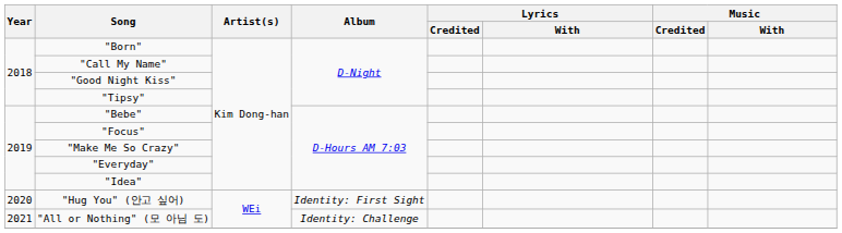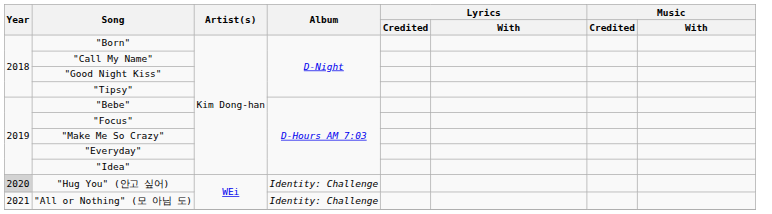 <table class="wikitable sortable" style="text-align: center;">
 <tr>
 <th rowspan="2">Year</th>
 <th rowspan="2">Song</th>
 <th rowspan="2">Artist(s)</th>
 <th rowspan="2">Album</th>
 <th colspan="2">Lyrics<small></small><small></small></th>
 <th colspan="2">Music<small></small><small></small></th>
 </tr>
 <tr>
 <th>Credited</th>
 <th style="width:16em;">With</th>
 <th>Credited</th>
 <th style="width:12em;">With</th>
 </tr>
 <tr>
 <td rowspan="4">2018</td>
 <td>"Born"</td>
 <td rowspan="9">Kim Dong-han</td>
 <td rowspan="4"><em><a href='#'>D-Night</a></em></td>
 <td></td>
 <td></td>
 <td></td>
 <td></td>
 </tr>
 <tr>
 <td>"Call My Name"</td>
 <td></td>
 <td></td>
 <td></td>
 <td></td>
 </tr>
 <tr>
 <td>"Good Night Kiss"</td>
 <td></td>
 <td></td>
 <td></td>
 <td></td>
 </tr>
 <tr>
 <td>"Tipsy"</td>
 <td></td>
 <td></td>
 <td></td>
 <td></td>
 </tr>
 <tr>
 <td rowspan="5">2019</td>
 <td>"Bebe"</td>
 <td rowspan="5"><em><a href='#'>D-Hours AM 7:03</a></em></td>
 <td></td>
 <td></td>
 <td></td>
 <td></td>
 </tr>
 <tr>
 <td>"Focus"</td>
 <td></td>
 <td></td>
 <td></td>
 <td></td>
 </tr>
 <tr>
 <td>"Make Me So Crazy"</td>
 <td></td>
 <td></td>
 <td></td>
 <td></td>
 </tr>
 <tr>
 <td>"Everyday"</td>
 <td></td>
 <td></td>
 <td></td>
 <td></td>
 </tr>
 <tr>
 <td>"Idea"</td>
 <td></td>
 <td></td>
 <td></td>
 <td></td>
 </tr>
 <tr>
-<td rowspan="1">2020</td>
+<td rowspan="1" style="background: lightgrey;">2020</td>
 <td>"Hug You" (안고 싶어)</td>
 <td rowspan="2"><a href='#'>WEi</a></td>
-<td rowspan="1"><em>Identity: First Sight</em></td>
+<td rowspan="1"><em>Identity: Challenge</em></td>
 <td></td>
 <td></td>
 <td></td>
 <td></td>
 </tr>
 <tr>
 <td rowspan="1">2021</td>
 <td>"All or Nothing" (모 아님 도)</td>
 <td rowspan="1"><em>Identity: Challenge</em></td>
 <td></td>
 <td></td>
 <td></td>
 <td></td>
 </tr>
 <tr>
 </tr>
 </table>
